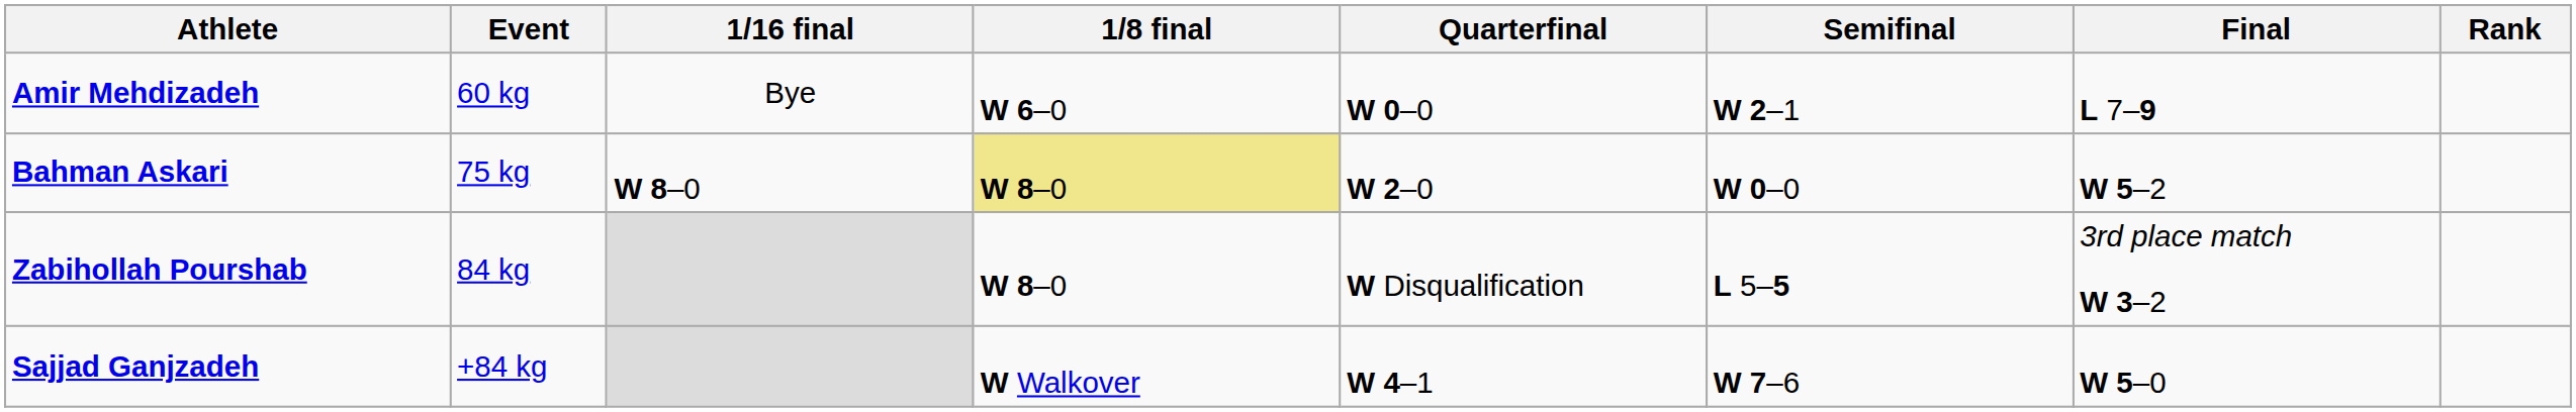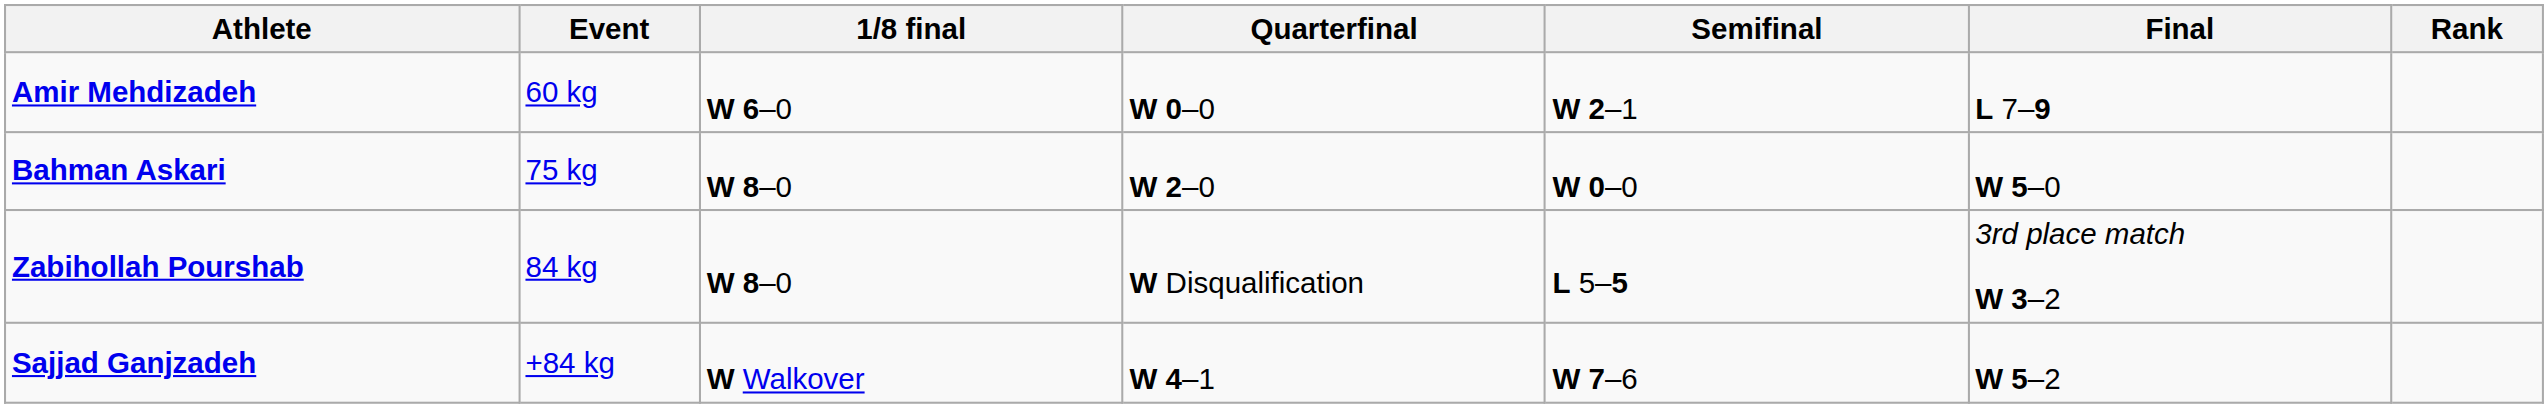 <table class="wikitable" width="98%" style="text-align:left; font-size:90%">
 <tr>
 <th width="17%">Athlete</th>
 <th width="6%">Event</th>
-<th width="14%">1/16 final</th>
 <th width="14%">1/8 final</th>
 <th width="14%">Quarterfinal</th>
 <th width="14%">Semifinal</th>
 <th width="14%">Final</th>
 <th width="5%">Rank</th>
 </tr>
 <tr>
 <td><strong><a href='#'>Amir Mehdizadeh</a></strong></td>
 <td><a href='#'>60 kg</a></td>
-<td align=center>Bye</td>
 <td><br><strong>W</strong> <strong>6</strong>–0</td>
 <td><br><strong>W</strong> <strong>0</strong>–0</td>
 <td><br><strong>W</strong> <strong>2</strong>–1</td>
 <td><br><strong>L</strong> 7–<strong>9</strong></td>
 <td align=center></td>
 </tr>
 <tr>
 <td><strong><a href='#'>Bahman Askari</a></strong></td>
 <td><a href='#'>75 kg</a></td>
 <td><br><strong>W</strong> <strong>8</strong>–0</td>
-<td style="background: khaki;"><br><strong>W</strong> <strong>8</strong>–0</td>
 <td><br><strong>W</strong> <strong>2</strong>–0</td>
 <td><br><strong>W</strong> <strong>0</strong>–0</td>
-<td><br><strong>W</strong> <strong>5</strong>–2</td>
+<td><br><strong>W</strong> <strong>5</strong>–0</td>
 <td align=center></td>
 </tr>
 <tr>
 <td><strong><a href='#'>Zabihollah Pourshab</a></strong></td>
 <td><a href='#'>84 kg</a></td>
-<td bgcolor=#DCDCDC></td>
 <td><br><strong>W</strong> <strong>8</strong>–0</td>
 <td><br><strong>W</strong> Disqualification</td>
 <td><br><strong>L</strong> 5–<strong>5</strong></td>
 <td><em>3rd place match</em><br><br><strong>W</strong> <strong>3</strong>–2</td>
 <td align=center></td>
 </tr>
 <tr>
 <td><strong><a href='#'>Sajjad Ganjzadeh</a></strong></td>
 <td><a href='#'>+84 kg</a></td>
-<td bgcolor=#DCDCDC></td>
 <td><br><strong>W</strong> <a href='#'>Walkover</a></td>
 <td><br><strong>W</strong> <strong>4</strong>–1</td>
 <td><br><strong>W</strong> <strong>7</strong>–6</td>
-<td><br><strong>W</strong> <strong>5</strong>–0</td>
+<td><br><strong>W</strong> <strong>5</strong>–2</td>
 <td align=center></td>
 </tr>
 </table>
